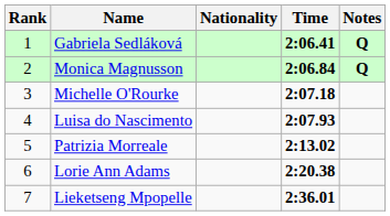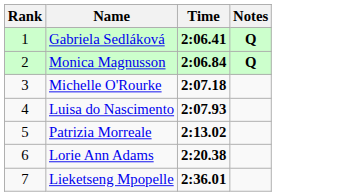 <table class="wikitable sortable" style="text-align:center">
 <tr>
 <th>Rank</th>
 <th>Name</th>
-<th>Nationality</th>
 <th>Time</th>
 <th>Notes</th>
 </tr>
 <tr bgcolor=ccffcc>
 <td>1</td>
 <td align=left><a href='#'>Gabriela Sedláková</a></td>
-<td align=left></td>
 <td><strong>2:06.41</strong></td>
 <td><strong>Q</strong></td>
 </tr>
 <tr bgcolor=ccffcc>
 <td>2</td>
 <td align=left><a href='#'>Monica Magnusson</a></td>
-<td align=left></td>
 <td><strong>2:06.84</strong></td>
 <td><strong>Q</strong></td>
 </tr>
 <tr>
 <td>3</td>
 <td align=left><a href='#'>Michelle O'Rourke</a></td>
-<td align=left></td>
 <td><strong>2:07.18</strong></td>
 <td></td>
 </tr>
 <tr>
 <td>4</td>
 <td align=left><a href='#'>Luisa do Nascimento</a></td>
-<td align=left></td>
 <td><strong>2:07.93</strong></td>
 <td></td>
 </tr>
 <tr>
 <td>5</td>
 <td align=left><a href='#'>Patrizia Morreale</a></td>
-<td align=left></td>
 <td><strong>2:13.02</strong></td>
 <td></td>
 </tr>
 <tr>
 <td>6</td>
 <td align=left><a href='#'>Lorie Ann Adams</a></td>
-<td align=left></td>
 <td><strong>2:20.38</strong></td>
 <td></td>
 </tr>
 <tr>
 <td>7</td>
 <td align=left><a href='#'>Lieketseng Mpopelle</a></td>
-<td align=left></td>
 <td><strong>2:36.01</strong></td>
 <td></td>
 </tr>
 </table>
